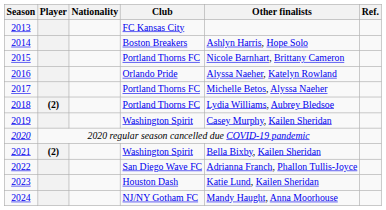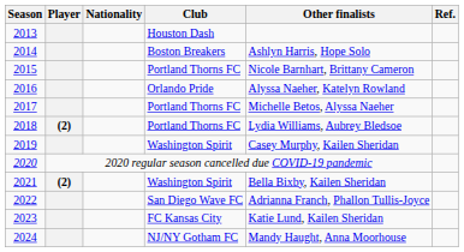 <table class="wikitable sortable plainrowheaders">
 <tr>
 <th>Season</th>
 <th>Player</th>
 <th>Nationality</th>
 <th>Club</th>
 <th class=unsortable>Other finalists</th>
 <th class=unsortable>Ref.</th>
 </tr>
 <tr>
 <td style="text-align:center"><a href='#'>2013</a></td>
 <th scope="row"></th>
 <td></td>
-<td><a href='#'>FC Kansas City</a></td>
+<td><a href='#'>Houston Dash</a></td>
 <td></td>
 <td style="text-align:center"></td>
 </tr>
 <tr>
 <td style="text-align:center"><a href='#'>2014</a></td>
 <th scope="row"></th>
 <td></td>
 <td><a href='#'>Boston Breakers</a></td>
 <td><a href='#'>Ashlyn Harris</a>, <a href='#'>Hope Solo</a></td>
 <td style="text-align:center"></td>
 </tr>
 <tr>
 <td style="text-align:center"><a href='#'>2015</a></td>
 <th scope="row"></th>
 <td></td>
 <td><a href='#'>Portland Thorns FC</a></td>
 <td><a href='#'>Nicole Barnhart</a>, <a href='#'>Brittany Cameron</a></td>
 <td style="text-align:center"></td>
 </tr>
 <tr>
 <td style="text-align:center"><a href='#'>2016</a></td>
 <th scope="row"></th>
 <td></td>
 <td><a href='#'>Orlando Pride</a></td>
 <td><a href='#'>Alyssa Naeher</a>, <a href='#'>Katelyn Rowland</a></td>
 <td style="text-align:center"></td>
 </tr>
 <tr>
 <td style="text-align:center"><a href='#'>2017</a></td>
 <th scope="row"></th>
 <td></td>
 <td><a href='#'>Portland Thorns FC</a></td>
 <td><a href='#'>Michelle Betos</a>, <a href='#'>Alyssa Naeher</a></td>
 <td style="text-align:center"></td>
 </tr>
 <tr>
 <td style="text-align:center"><a href='#'>2018</a></td>
 <th scope="row"> (2)</th>
 <td></td>
 <td><a href='#'>Portland Thorns FC</a></td>
 <td><a href='#'>Lydia Williams</a>, <a href='#'>Aubrey Bledsoe</a></td>
 <td style="text-align:center"></td>
 </tr>
 <tr>
 <td style="text-align:center"><a href='#'>2019</a></td>
 <th scope="row"></th>
 <td></td>
 <td><a href='#'>Washington Spirit</a></td>
 <td><a href='#'>Casey Murphy</a>, <a href='#'>Kailen Sheridan</a></td>
 <td style="text-align:center"></td>
 </tr>
 <tr>
 <td style="text-align:center"><em><a href='#'>2020</a></em></td>
 <td style="text-align:center" colspan=4><em>2020 regular season cancelled due <a href='#'>COVID-19 pandemic</a></em></td>
 <td style="text-align:center"></td>
 </tr>
 <tr>
 <td style="text-align:center"><a href='#'>2021</a></td>
 <th scope="row"> (2)</th>
 <td></td>
 <td><a href='#'>Washington Spirit</a></td>
 <td><a href='#'>Bella Bixby</a>, <a href='#'>Kailen Sheridan</a></td>
 <td style="text-align:center"></td>
 </tr>
 <tr>
 <td style="text-align:center"><a href='#'>2022</a></td>
 <th scope="row"></th>
 <td></td>
 <td><a href='#'>San Diego Wave FC</a></td>
 <td><a href='#'>Adrianna Franch</a>, <a href='#'>Phallon Tullis-Joyce</a></td>
 <td style="text-align:center"></td>
 </tr>
 <tr>
 <td style="text-align:center"><a href='#'>2023</a></td>
 <th scope="row"></th>
 <td></td>
-<td><a href='#'>Houston Dash</a></td>
+<td><a href='#'>FC Kansas City</a></td>
 <td><a href='#'>Katie Lund</a>, <a href='#'>Kailen Sheridan</a></td>
 <td style="text-align:center"></td>
 </tr>
 <tr>
 <td style="text-align:center"><a href='#'>2024</a></td>
 <th scope="row"></th>
 <td></td>
 <td><a href='#'>NJ/NY Gotham FC</a></td>
 <td><a href='#'>Mandy Haught</a>, <a href='#'>Anna Moorhouse</a></td>
 <td style="text-align:center"></td>
 </tr>
 </table>
